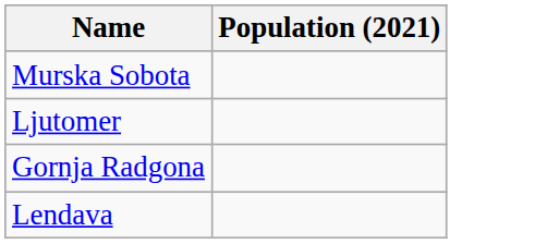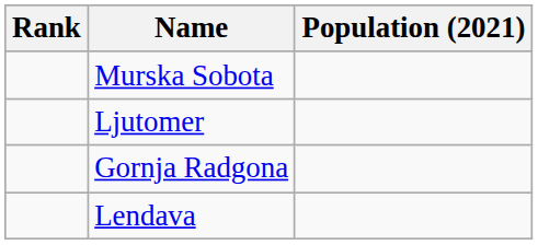 <table class="wikitable">
 <tr>
+<th>Rank</th>
 <th>Name</th>
 <th>Population (2021)</th>
 </tr>
 <tr>
+<td></td>
 <td> <a href='#'>Murska Sobota</a></td>
 <td></td>
 </tr>
 <tr>
+<td></td>
 <td> <a href='#'>Ljutomer</a></td>
 <td></td>
 </tr>
 <tr>
+<td></td>
 <td> <a href='#'>Gornja Radgona</a></td>
 <td></td>
 </tr>
 <tr>
+<td></td>
 <td> <a href='#'>Lendava</a></td>
 <td></td>
 </tr>
 </table>
